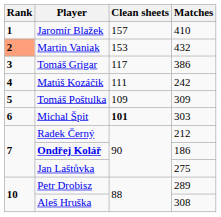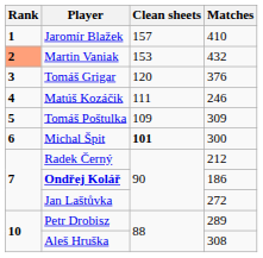 <table class="wikitable">
 <tr>
 <th>Rank</th>
 <th>Player</th>
 <th>Clean sheets</th>
 <th>Matches</th>
 </tr>
 <tr>
 <td><strong>1</strong></td>
 <td> <a href='#'>Jaromír Blažek</a></td>
 <td>157</td>
 <td>410</td>
 </tr>
 <tr>
 <td style="background: lightsalmon;"><strong>2</strong></td>
 <td> <a href='#'>Martin Vaniak</a></td>
 <td>153</td>
 <td>432</td>
 </tr>
 <tr>
 <td><strong>3</strong></td>
 <td> <a href='#'>Tomáš Grigar</a></td>
-<td>117</td>
-<td>386</td>
+<td>120</td>
+<td>376</td>
 </tr>
 <tr>
 <td><strong>4</strong></td>
 <td> <a href='#'>Matúš Kozáčik</a></td>
 <td>111</td>
-<td>242</td>
+<td>246</td>
 </tr>
 <tr>
 <td><strong>5</strong></td>
 <td> <a href='#'>Tomáš Poštulka</a></td>
 <td>109</td>
 <td>309</td>
 </tr>
 <tr>
 <td><strong>6</strong></td>
 <td> <a href='#'>Michal Špit</a></td>
 <td><strong>101</strong></td>
-<td>303</td>
+<td>300</td>
 </tr>
 <tr>
 <td rowspan="3"><strong>7</strong></td>
 <td> <a href='#'>Radek Černý</a></td>
 <td rowspan="3">90</td>
 <td>212</td>
 </tr>
 <tr>
 <td> <strong><a href='#'>Ondřej Kolář</a></strong></td>
 <td>186</td>
 </tr>
 <tr>
 <td> <a href='#'>Jan Laštůvka</a></td>
-<td>275</td>
+<td>272</td>
 </tr>
 <tr>
 <td rowspan="2"><strong>10</strong></td>
 <td> <a href='#'>Petr Drobisz</a></td>
 <td rowspan="2">88</td>
 <td>289</td>
 </tr>
 <tr>
 <td> <a href='#'>Aleš Hruška</a></td>
 <td>308</td>
 </tr>
 </table>
